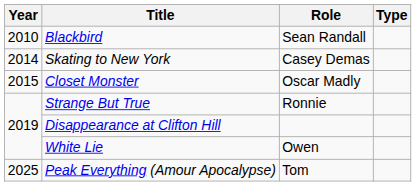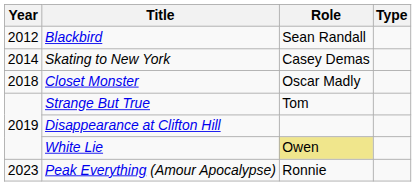 <table class="wikitable sortable">
 <tr>
 <th>Year</th>
 <th>Title</th>
 <th>Role</th>
 <th class="unsortable">Type</th>
 </tr>
 <tr>
-<td>2010</td>
+<td>2012</td>
 <td><em><a href='#'>Blackbird</a></em></td>
 <td>Sean Randall</td>
 <td></td>
 </tr>
 <tr>
 <td>2014</td>
 <td><em>Skating to New York</em></td>
 <td>Casey Demas</td>
 <td></td>
 </tr>
 <tr>
-<td>2015</td>
+<td>2018</td>
 <td><em><a href='#'>Closet Monster</a></em></td>
 <td>Oscar Madly</td>
 <td></td>
 </tr>
 <tr>
 <td rowspan="3">2019</td>
 <td><em><a href='#'>Strange But True</a></em></td>
-<td>Ronnie</td>
+<td>Tom</td>
 <td></td>
 </tr>
 <tr>
 <td><em><a href='#'>Disappearance at Clifton Hill</a></em></td>
 <td></td>
 <td></td>
 </tr>
 <tr>
 <td><em><a href='#'>White Lie</a></em></td>
-<td>Owen</td>
+<td style="background: khaki;">Owen</td>
 <td></td>
 </tr>
 <tr>
-<td>2025</td>
+<td>2023</td>
 <td><em><a href='#'>Peak Everything</a> (Amour Apocalypse)</em></td>
-<td>Tom</td>
+<td>Ronnie</td>
 <td></td>
 </tr>
 </table>
